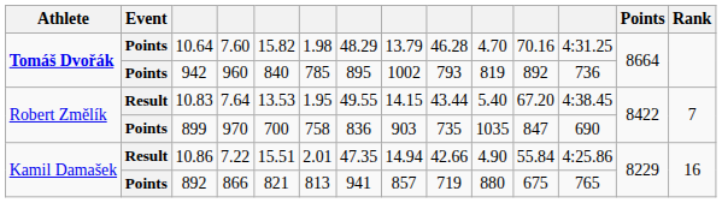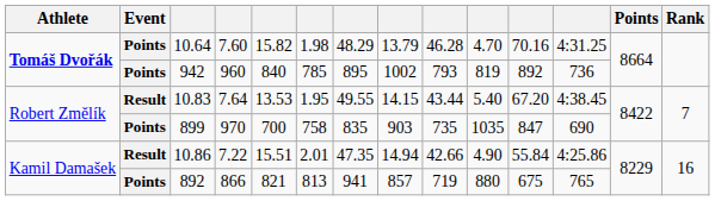 <table class=wikitable style=font-size:90%;text-align:center>
 <tr>
 <th>Athlete</th>
 <th>Event</th>
 <th></th>
 <th></th>
 <th></th>
 <th></th>
 <th></th>
 <th></th>
 <th></th>
 <th></th>
 <th></th>
 <th></th>
 <th>Points</th>
 <th>Rank</th>
 </tr>
 <tr>
 <td align=left rowspan=2><strong><a href='#'>Tomáš Dvořák</a></strong></td>
 <th style=font-size:95%>Points</th>
 <td>10.64</td>
 <td>7.60</td>
 <td>15.82</td>
 <td>1.98</td>
 <td>48.29</td>
 <td>13.79</td>
 <td>46.28</td>
 <td>4.70</td>
 <td>70.16</td>
 <td>4:31.25</td>
 <td rowspan=2>8664</td>
 <td rowspan=2></td>
 </tr>
 <tr>
 <th style=font-size:95%>Points</th>
 <td>942</td>
 <td>960</td>
 <td>840</td>
 <td>785</td>
 <td>895</td>
 <td>1002</td>
 <td>793</td>
 <td>819</td>
 <td>892</td>
 <td>736</td>
 </tr>
 <tr>
 <td align=left rowspan=2><a href='#'>Robert Změlík</a></td>
 <th style=font-size:95%>Result</th>
 <td>10.83</td>
 <td>7.64</td>
 <td>13.53</td>
 <td>1.95</td>
 <td>49.55</td>
 <td>14.15</td>
 <td>43.44</td>
 <td>5.40</td>
 <td>67.20</td>
 <td>4:38.45</td>
 <td rowspan=2>8422</td>
 <td rowspan=2>7</td>
 </tr>
 <tr>
 <th style=font-size:95%>Points</th>
 <td>899</td>
 <td>970</td>
 <td>700</td>
 <td>758</td>
-<td>836</td>
+<td>835</td>
 <td>903</td>
 <td>735</td>
 <td>1035</td>
 <td>847</td>
 <td>690</td>
 </tr>
 <tr>
 <td align=left rowspan=2><a href='#'>Kamil Damašek</a></td>
 <th style=font-size:95%>Result</th>
 <td>10.86</td>
 <td>7.22</td>
 <td>15.51</td>
 <td>2.01</td>
 <td>47.35</td>
 <td>14.94</td>
 <td>42.66</td>
 <td>4.90</td>
 <td>55.84</td>
 <td>4:25.86</td>
 <td rowspan=2>8229</td>
 <td rowspan=2>16</td>
 </tr>
 <tr>
 <th style=font-size:95%>Points</th>
 <td>892</td>
 <td>866</td>
 <td>821</td>
 <td>813</td>
 <td>941</td>
 <td>857</td>
 <td>719</td>
 <td>880</td>
 <td>675</td>
 <td>765</td>
 </tr>
 </table>
